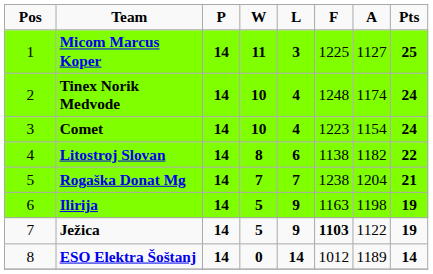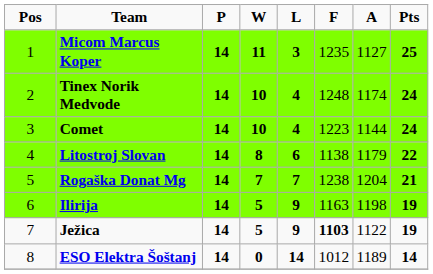 <table class="wikitable sortable" style="text-align: center; font-size:95%">
 <tr>
 <td width="44"><strong>Pos</strong></td>
 <td width="138"><strong>Team</strong></td>
 <td width="30"><strong>P</strong></td>
 <td width="30"><strong>W</strong></td>
 <td width="30"><strong>L</strong></td>
 <td width="30"><strong>F</strong></td>
 <td width="30"><strong>A</strong></td>
 <td width="30"><strong>Pts</strong></td>
 </tr>
 <tr bgcolor="7fff00">
 <td>1</td>
 <td align="left"><strong><a href='#'>Micom Marcus Koper</a></strong></td>
 <td><strong>14</strong></td>
 <td><strong>11</strong></td>
 <td><strong>3</strong></td>
-<td>1225</td>
+<td>1235</td>
 <td>1127</td>
 <td><strong>25</strong></td>
 </tr>
 <tr bgcolor="7fff00">
 <td>2</td>
 <td align="left"><strong>Tinex Norik Medvode</strong></td>
 <td><strong>14</strong></td>
 <td><strong>10</strong></td>
 <td><strong>4</strong></td>
 <td>1248</td>
 <td>1174</td>
 <td><strong>24</strong></td>
 </tr>
 <tr bgcolor="7fff00">
 <td>3</td>
 <td align="left"><strong>Comet</strong></td>
 <td><strong>14</strong></td>
 <td><strong>10</strong></td>
 <td><strong>4</strong></td>
 <td>1223</td>
-<td>1154</td>
+<td>1144</td>
 <td><strong>24</strong></td>
 </tr>
 <tr bgcolor="7fff00">
 <td>4</td>
 <td align="left"><strong><a href='#'>Litostroj Slovan</a></strong></td>
 <td><strong>14</strong></td>
 <td><strong>8</strong></td>
 <td><strong>6</strong></td>
 <td>1138</td>
-<td>1182</td>
+<td>1179</td>
 <td><strong>22</strong></td>
 </tr>
 <tr bgcolor="7fff00">
 <td>5</td>
 <td align="left"><strong><a href='#'>Rogaška Donat Mg</a></strong></td>
 <td><strong>14</strong></td>
 <td><strong>7</strong></td>
 <td><strong>7</strong></td>
 <td>1238</td>
 <td>1204</td>
 <td><strong>21</strong></td>
 </tr>
 <tr bgcolor="7fff00">
 <td>6</td>
 <td align="left"><strong><a href='#'>Ilirija</a></strong></td>
 <td><strong>14</strong></td>
 <td><strong>5</strong></td>
 <td><strong>9</strong></td>
 <td>1163</td>
 <td>1198</td>
 <td><strong>19</strong></td>
 </tr>
 <tr>
 <td>7</td>
 <td align="left"><strong>Ježica</strong></td>
 <td><strong>14</strong></td>
 <td><strong>5</strong></td>
 <td><strong>9</strong></td>
 <td><strong>1103</strong></td>
 <td>1122</td>
 <td><strong>19</strong></td>
 </tr>
 <tr>
 <td>8</td>
 <td align="left"><strong><a href='#'>ESO Elektra Šoštanj</a></strong></td>
 <td><strong>14</strong></td>
 <td><strong>0</strong></td>
 <td><strong>14</strong></td>
 <td>1012</td>
 <td>1189</td>
 <td><strong>14</strong></td>
 </tr>
 <tr>
 </tr>
 </table>
